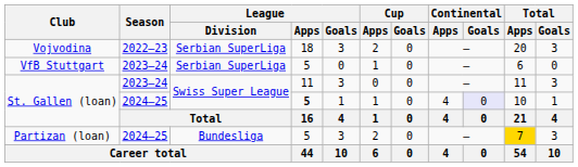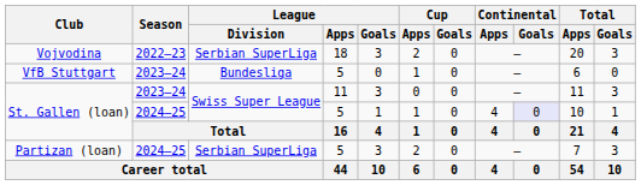 <table class="wikitable" style="text-align:center">
 <tr>
 <th rowspan="2">Club</th>
 <th rowspan="2">Season</th>
 <th colspan="3">League</th>
 <th colspan="2">Cup</th>
 <th colspan="2">Continental</th>
 <th colspan="2">Total</th>
 </tr>
 <tr>
 <th>Division</th>
 <th>Apps</th>
 <th>Goals</th>
 <th>Apps</th>
 <th>Goals</th>
 <th>Apps</th>
 <th>Goals</th>
 <th>Apps</th>
 <th>Goals</th>
 </tr>
 <tr>
 <td><a href='#'>Vojvodina</a></td>
 <td><a href='#'>2022–23</a></td>
 <td><a href='#'>Serbian SuperLiga</a></td>
 <td>18</td>
 <td>3</td>
 <td>2</td>
 <td>0</td>
 <td colspan="2">—</td>
 <td>20</td>
 <td>3</td>
 </tr>
 <tr>
 <td><a href='#'>VfB Stuttgart</a></td>
 <td><a href='#'>2023–24</a></td>
-<td><a href='#'>Serbian SuperLiga</a></td>
+<td><a href='#'>Bundesliga</a></td>
 <td>5</td>
 <td>0</td>
 <td>1</td>
 <td>0</td>
 <td colspan="2">—</td>
 <td>6</td>
 <td>0</td>
 </tr>
 <tr>
 <td rowspan="3"><a href='#'>St. Gallen</a> (loan)</td>
 <td><a href='#'>2023–24</a></td>
 <td rowspan="2"><a href='#'>Swiss Super League</a></td>
 <td>11</td>
 <td>3</td>
 <td>0</td>
 <td>0</td>
 <td colspan="2">—</td>
 <td>11</td>
 <td>3</td>
 </tr>
 <tr>
 <td><a href='#'>2024–25</a></td>
-<td><strong>5</strong></td>
+<td>5</td>
 <td>1</td>
 <td>1</td>
 <td>0</td>
 <td>4</td>
 <td style="background: lavender;">0</td>
 <td>10</td>
 <td>1</td>
 </tr>
 <tr>
 <th colspan="2">Total</th>
 <th>16</th>
 <th>4</th>
 <th>1</th>
 <th>0</th>
 <th>4</th>
 <th>0</th>
 <th>21</th>
 <th>4</th>
 </tr>
 <tr>
 <td><a href='#'>Partizan</a> (loan)</td>
 <td><a href='#'>2024–25</a></td>
-<td><a href='#'>Bundesliga</a></td>
+<td><a href='#'>Serbian SuperLiga</a></td>
 <td>5</td>
 <td>3</td>
 <td>2</td>
 <td>0</td>
 <td colspan="2">—</td>
-<td style="background: gold;">7</td>
+<td>7</td>
 <td>3</td>
 </tr>
 <tr>
 <th colspan="3">Career total</th>
 <th>44</th>
 <th>10</th>
 <th>6</th>
 <th>0</th>
 <th>4</th>
 <th>0</th>
 <th>54</th>
 <th>10</th>
 </tr>
 </table>
